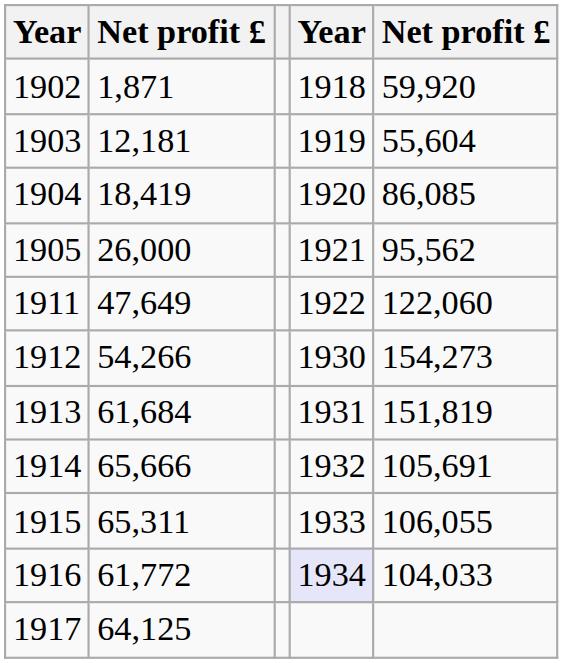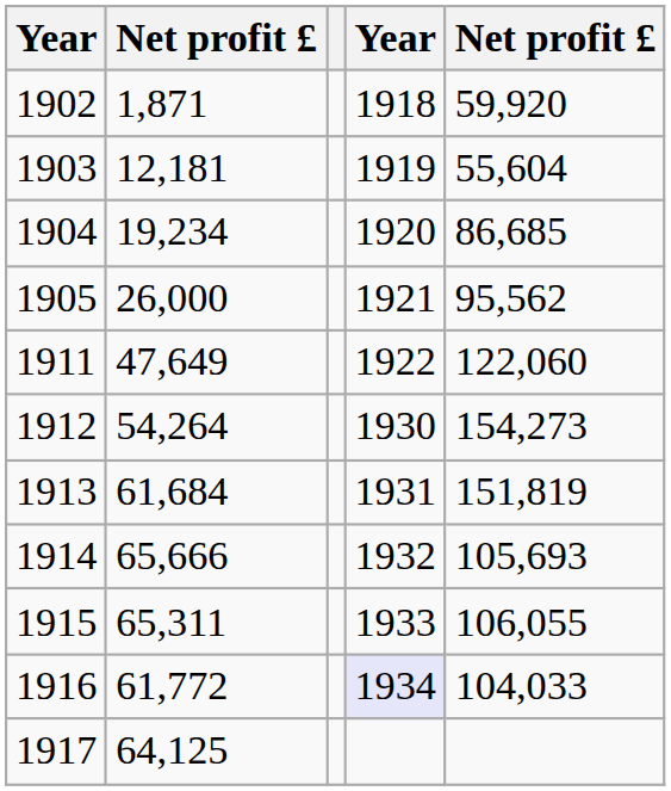 <table class="wikitable">
 <tr>
 <th>Year</th>
 <th>Net  profit £</th>
 <th></th>
 <th>Year</th>
 <th>Net  profit £</th>
 </tr>
 <tr>
 <td>1902</td>
 <td>1,871</td>
 <td></td>
 <td>1918</td>
 <td>59,920</td>
 </tr>
 <tr>
 <td>1903</td>
 <td>12,181</td>
 <td></td>
 <td>1919</td>
 <td>55,604</td>
 </tr>
 <tr>
 <td>1904</td>
-<td>18,419</td>
+<td>19,234</td>
 <td></td>
 <td>1920</td>
-<td>86,085</td>
+<td>86,685</td>
 </tr>
 <tr>
 <td>1905</td>
 <td>26,000</td>
 <td></td>
 <td>1921</td>
 <td>95,562</td>
 </tr>
 <tr>
 <td>1911</td>
 <td>47,649</td>
 <td></td>
 <td>1922</td>
 <td>122,060</td>
 </tr>
 <tr>
 <td>1912</td>
-<td>54,266</td>
+<td>54,264</td>
 <td></td>
 <td>1930</td>
 <td>154,273</td>
 </tr>
 <tr>
 <td>1913</td>
 <td>61,684</td>
 <td></td>
 <td>1931</td>
 <td>151,819</td>
 </tr>
 <tr>
 <td>1914</td>
 <td>65,666</td>
 <td></td>
 <td>1932</td>
-<td>105,691</td>
+<td>105,693</td>
 </tr>
 <tr>
 <td>1915</td>
 <td>65,311</td>
 <td></td>
 <td>1933</td>
 <td>106,055</td>
 </tr>
 <tr>
 <td>1916</td>
 <td>61,772</td>
 <td></td>
 <td style="background: lavender;">1934</td>
 <td>104,033</td>
 </tr>
 <tr>
 <td>1917</td>
 <td>64,125</td>
 <td></td>
 <td></td>
 <td></td>
 </tr>
 </table>
